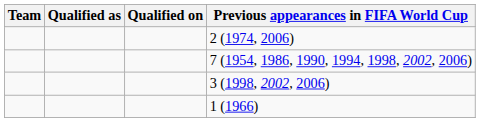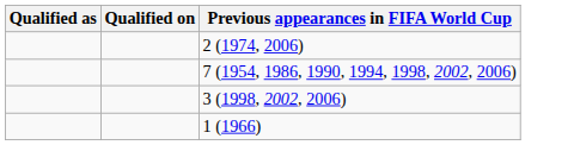 <table class="wikitable sortable">
 <tr>
-<th>Team</th>
 <th>Qualified as</th>
 <th>Qualified on</th>
 <th data-sort-type="number">Previous <a href='#'>appearances</a> in <a href='#'>FIFA World Cup</a></th>
 </tr>
 <tr>
 <td></td>
 <td></td>
-<td></td>
 <td>2 (<a href='#'>1974</a>, <a href='#'>2006</a>)</td>
 </tr>
 <tr>
-<td></td>
 <td></td>
 <td></td>
 <td>7 (<a href='#'>1954</a>, <a href='#'>1986</a>, <a href='#'>1990</a>, <a href='#'>1994</a>, <a href='#'>1998</a>, <em><a href='#'>2002</a></em>, <a href='#'>2006</a>)</td>
 </tr>
 <tr>
 <td></td>
 <td></td>
-<td></td>
 <td>3 (<a href='#'>1998</a>, <em><a href='#'>2002</a></em>, <a href='#'>2006</a>)</td>
 </tr>
 <tr>
 <td></td>
 <td></td>
-<td></td>
 <td>1 (<a href='#'>1966</a>)</td>
 </tr>
 </table>
